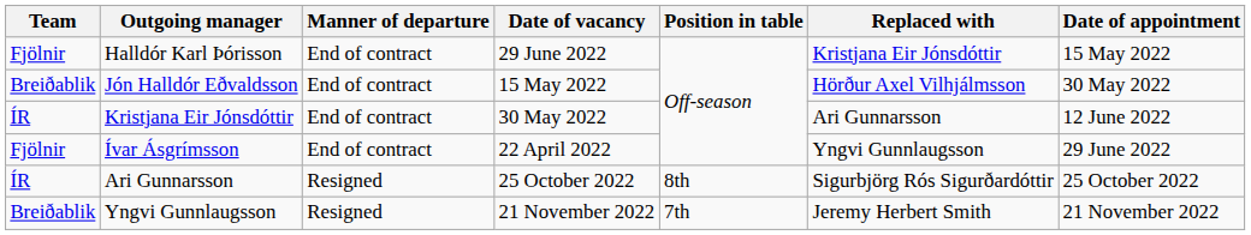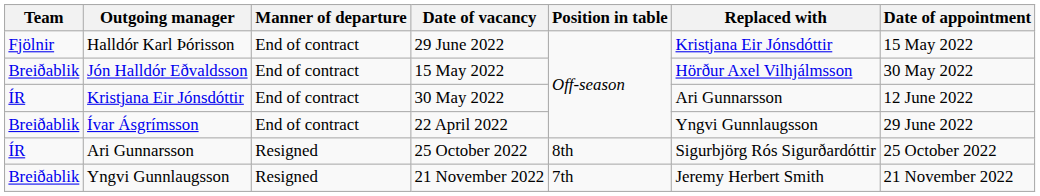 <table class="wikitable sortable">
 <tr>
 <th>Team</th>
 <th>Outgoing manager</th>
 <th>Manner of departure</th>
 <th>Date of vacancy</th>
 <th>Position in table</th>
 <th>Replaced with</th>
 <th>Date of appointment</th>
 </tr>
 <tr>
 <td><a href='#'>Fjölnir</a></td>
 <td> Halldór Karl Þórisson</td>
 <td>End of contract</td>
 <td>29 June 2022</td>
 <td rowspan=4><em>Off-season</em></td>
 <td> <a href='#'>Kristjana Eir Jónsdóttir</a></td>
 <td>15 May 2022</td>
 </tr>
 <tr>
 <td><a href='#'>Breiðablik</a></td>
 <td> <a href='#'>Jón Halldór Eðvaldsson</a></td>
 <td>End of contract</td>
 <td>15 May 2022</td>
 <td> <a href='#'>Hörður Axel Vilhjálmsson</a></td>
 <td>30 May 2022</td>
 </tr>
 <tr>
 <td><a href='#'>ÍR</a></td>
 <td> <a href='#'>Kristjana Eir Jónsdóttir</a></td>
 <td>End of contract</td>
 <td>30 May 2022</td>
 <td> Ari Gunnarsson</td>
 <td>12 June 2022</td>
 </tr>
 <tr>
-<td><a href='#'>Fjölnir</a></td>
+<td><a href='#'>Breiðablik</a></td>
 <td> <a href='#'>Ívar Ásgrímsson</a></td>
 <td>End of contract</td>
 <td>22 April 2022</td>
 <td> Yngvi Gunnlaugsson</td>
 <td>29 June 2022</td>
 </tr>
 <tr>
 <td><a href='#'>ÍR</a></td>
 <td> Ari Gunnarsson</td>
 <td>Resigned</td>
 <td>25 October 2022</td>
 <td>8th</td>
 <td> Sigurbjörg Rós Sigurðardóttir</td>
 <td>25 October 2022</td>
 </tr>
 <tr>
 <td><a href='#'>Breiðablik</a></td>
 <td> Yngvi Gunnlaugsson</td>
 <td>Resigned</td>
 <td>21 November 2022</td>
 <td>7th</td>
 <td> Jeremy Herbert Smith</td>
 <td>21 November 2022</td>
 </tr>
 </table>
